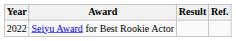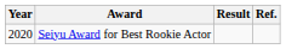 <table class="wikitable sortable">
 <tr>
 <th>Year</th>
 <th>Award</th>
 <th>Result</th>
 <th>Ref.</th>
 </tr>
 <tr>
-<td>2022</td>
+<td>2020</td>
 <td><a href='#'>Seiyu Award</a> for Best Rookie Actor</td>
 <td></td>
 <td></td>
 </tr>
 </table>
